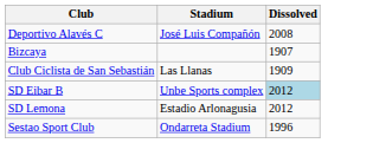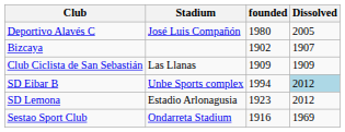 <table class="wikitable">
 <tr>
 <th>Club</th>
 <th>Stadium</th>
+<th>founded</th>
 <th>Dissolved</th>
 </tr>
 <tr>
 <td><a href='#'>Deportivo Alavés C</a></td>
 <td><a href='#'>José Luis Compañón</a></td>
-<td>2008</td>
+<td>1980</td>
+<td>2005</td>
 </tr>
 <tr>
 <td><a href='#'>Bizcaya</a></td>
 <td></td>
+<td>1902</td>
 <td>1907</td>
 </tr>
 <tr>
 <td><a href='#'>Club Ciclista de San Sebastián</a></td>
 <td>Las Llanas</td>
 <td>1909</td>
+<td>1909</td>
 </tr>
 <tr>
 <td><a href='#'>SD Eibar B</a></td>
 <td><a href='#'>Unbe Sports complex</a></td>
+<td>1994</td>
 <td style="background: lightblue;">2012</td>
 </tr>
 <tr>
 <td><a href='#'>SD Lemona</a></td>
 <td>Estadio Arlonagusia</td>
+<td>1923</td>
 <td>2012</td>
 </tr>
 <tr>
 <td><a href='#'>Sestao Sport Club</a></td>
 <td><a href='#'>Ondarreta Stadium</a></td>
-<td>1996</td>
+<td>1916</td>
+<td>1969</td>
 </tr>
 </table>
